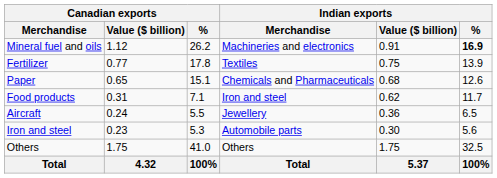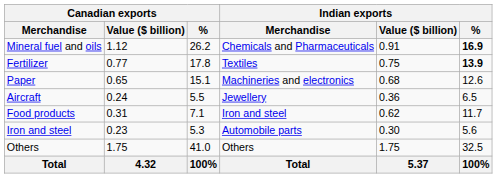 <table class="wikitable sortable defaultcenter col1left col4left" style="font-size: 90%">
 <tr>
 <th colspan="3">Canadian exports</th>
 <th colspan="3">Indian exports</th>
 </tr>
 <tr>
 <th>Merchandise</th>
 <th>Value ($ billion)</th>
 <th>%</th>
 <th>Merchandise</th>
 <th>Value ($ billion)</th>
 <th>%</th>
 </tr>
 <tr>
 <td><a href='#'>Mineral fuel</a> and <a href='#'>oils</a></td>
 <td>1.12</td>
 <td>26.2</td>
-<td><a href='#'>Machineries</a> and <a href='#'>electronics</a></td>
+<td><a href='#'>Chemicals</a> and <a href='#'>Pharmaceuticals</a></td>
 <td>0.91</td>
 <td><strong>16.9</strong></td>
 </tr>
 <tr>
 <td><a href='#'>Fertilizer</a></td>
 <td>0.77</td>
 <td>17.8</td>
 <td><a href='#'>Textiles</a></td>
 <td>0.75</td>
-<td>13.9</td>
+<td><strong>13.9</strong></td>
 </tr>
 <tr>
 <td><a href='#'>Paper</a></td>
 <td>0.65</td>
 <td>15.1</td>
-<td><a href='#'>Chemicals</a> and <a href='#'>Pharmaceuticals</a></td>
+<td><a href='#'>Machineries</a> and <a href='#'>electronics</a></td>
 <td>0.68</td>
 <td>12.6</td>
+</tr>
+<tr>
+<td><a href='#'>Aircraft</a></td>
+<td>0.24</td>
+<td>5.5</td>
+<td><a href='#'>Jewellery</a></td>
+<td>0.36</td>
+<td>6.5</td>
 </tr>
 <tr>
 <td><a href='#'>Food products</a></td>
 <td>0.31</td>
 <td>7.1</td>
 <td><a href='#'>Iron and steel</a></td>
 <td>0.62</td>
 <td>11.7</td>
-</tr>
-<tr>
-<td><a href='#'>Aircraft</a></td>
-<td>0.24</td>
-<td>5.5</td>
-<td><a href='#'>Jewellery</a></td>
-<td>0.36</td>
-<td>6.5</td>
 </tr>
 <tr>
 <td><a href='#'>Iron and steel</a></td>
 <td>0.23</td>
 <td>5.3</td>
 <td><a href='#'>Automobile parts</a></td>
 <td>0.30</td>
 <td>5.6</td>
 </tr>
 <tr>
 <td>Others</td>
 <td>1.75</td>
 <td>41.0</td>
 <td>Others</td>
 <td>1.75</td>
 <td>32.5</td>
 </tr>
 <tr>
 <th>Total</th>
 <th>4.32</th>
 <th>100%</th>
 <th>Total</th>
 <th>5.37</th>
 <th>100%</th>
 </tr>
 </table>
